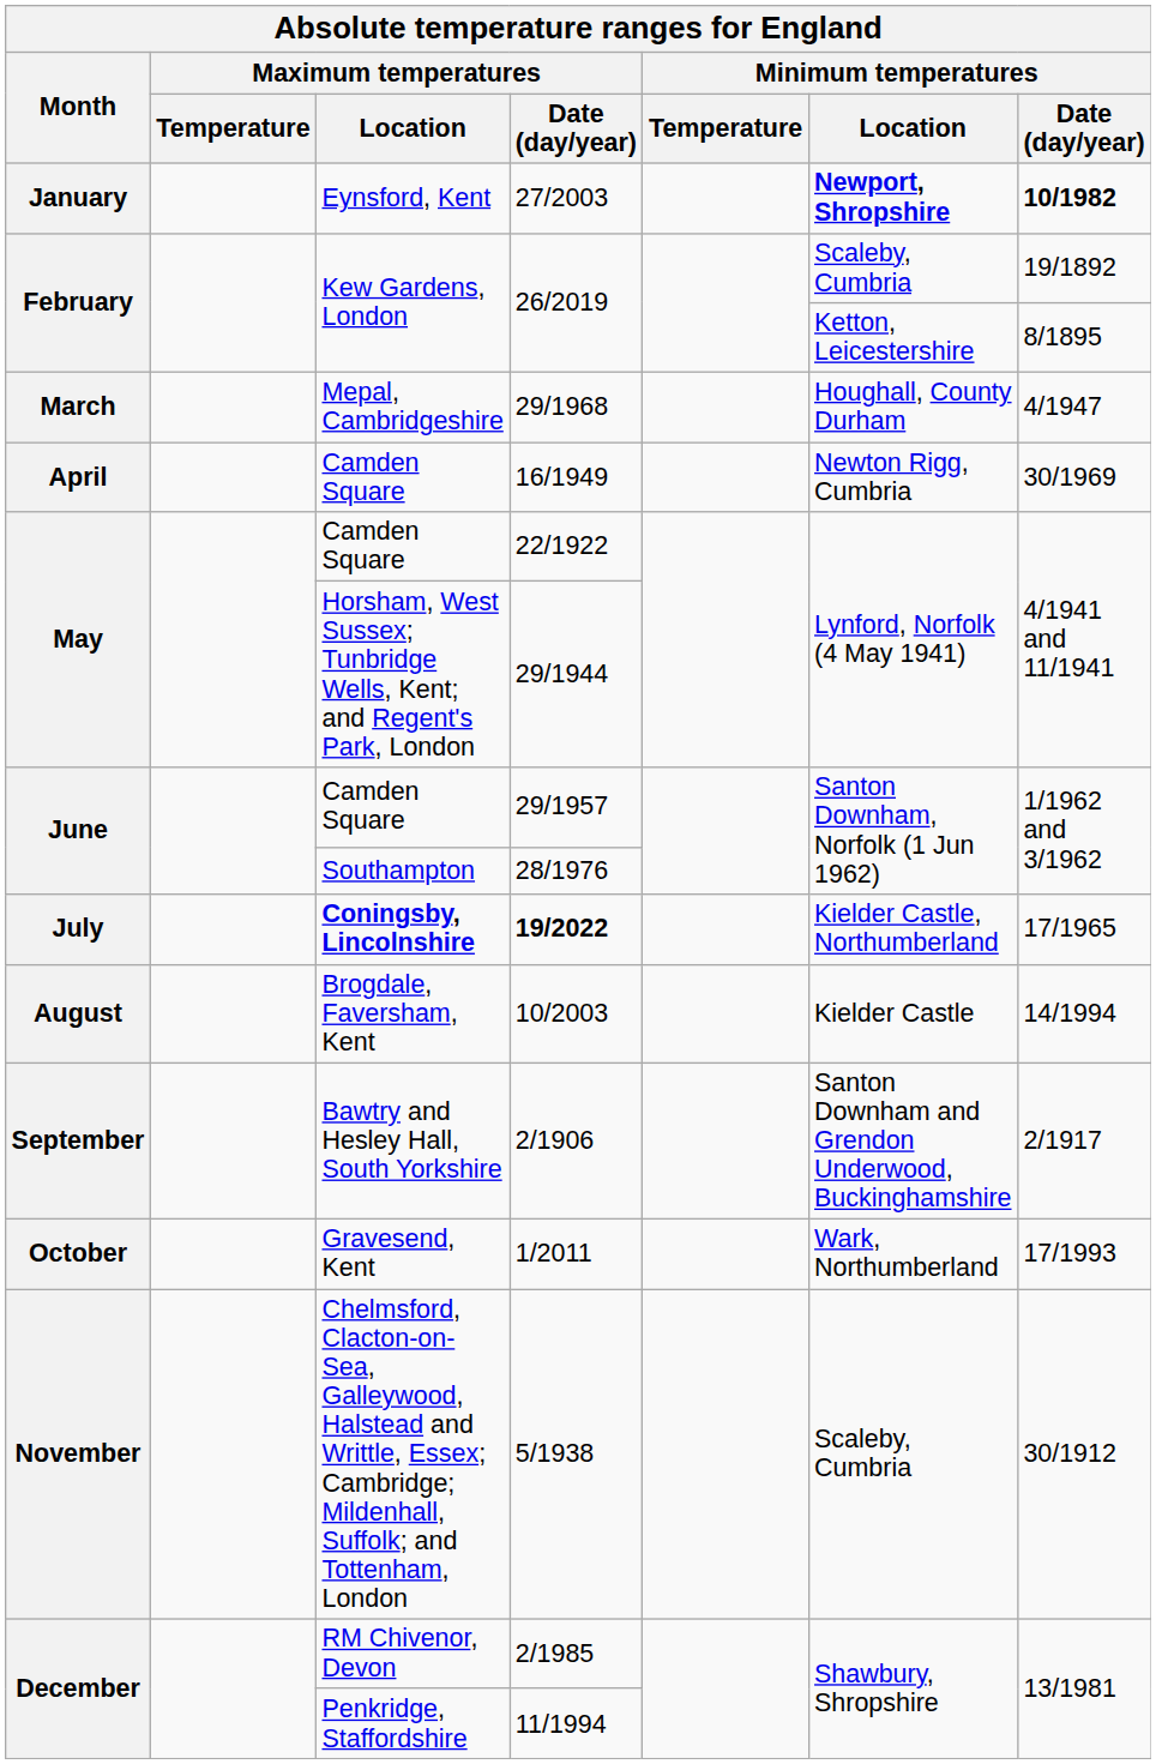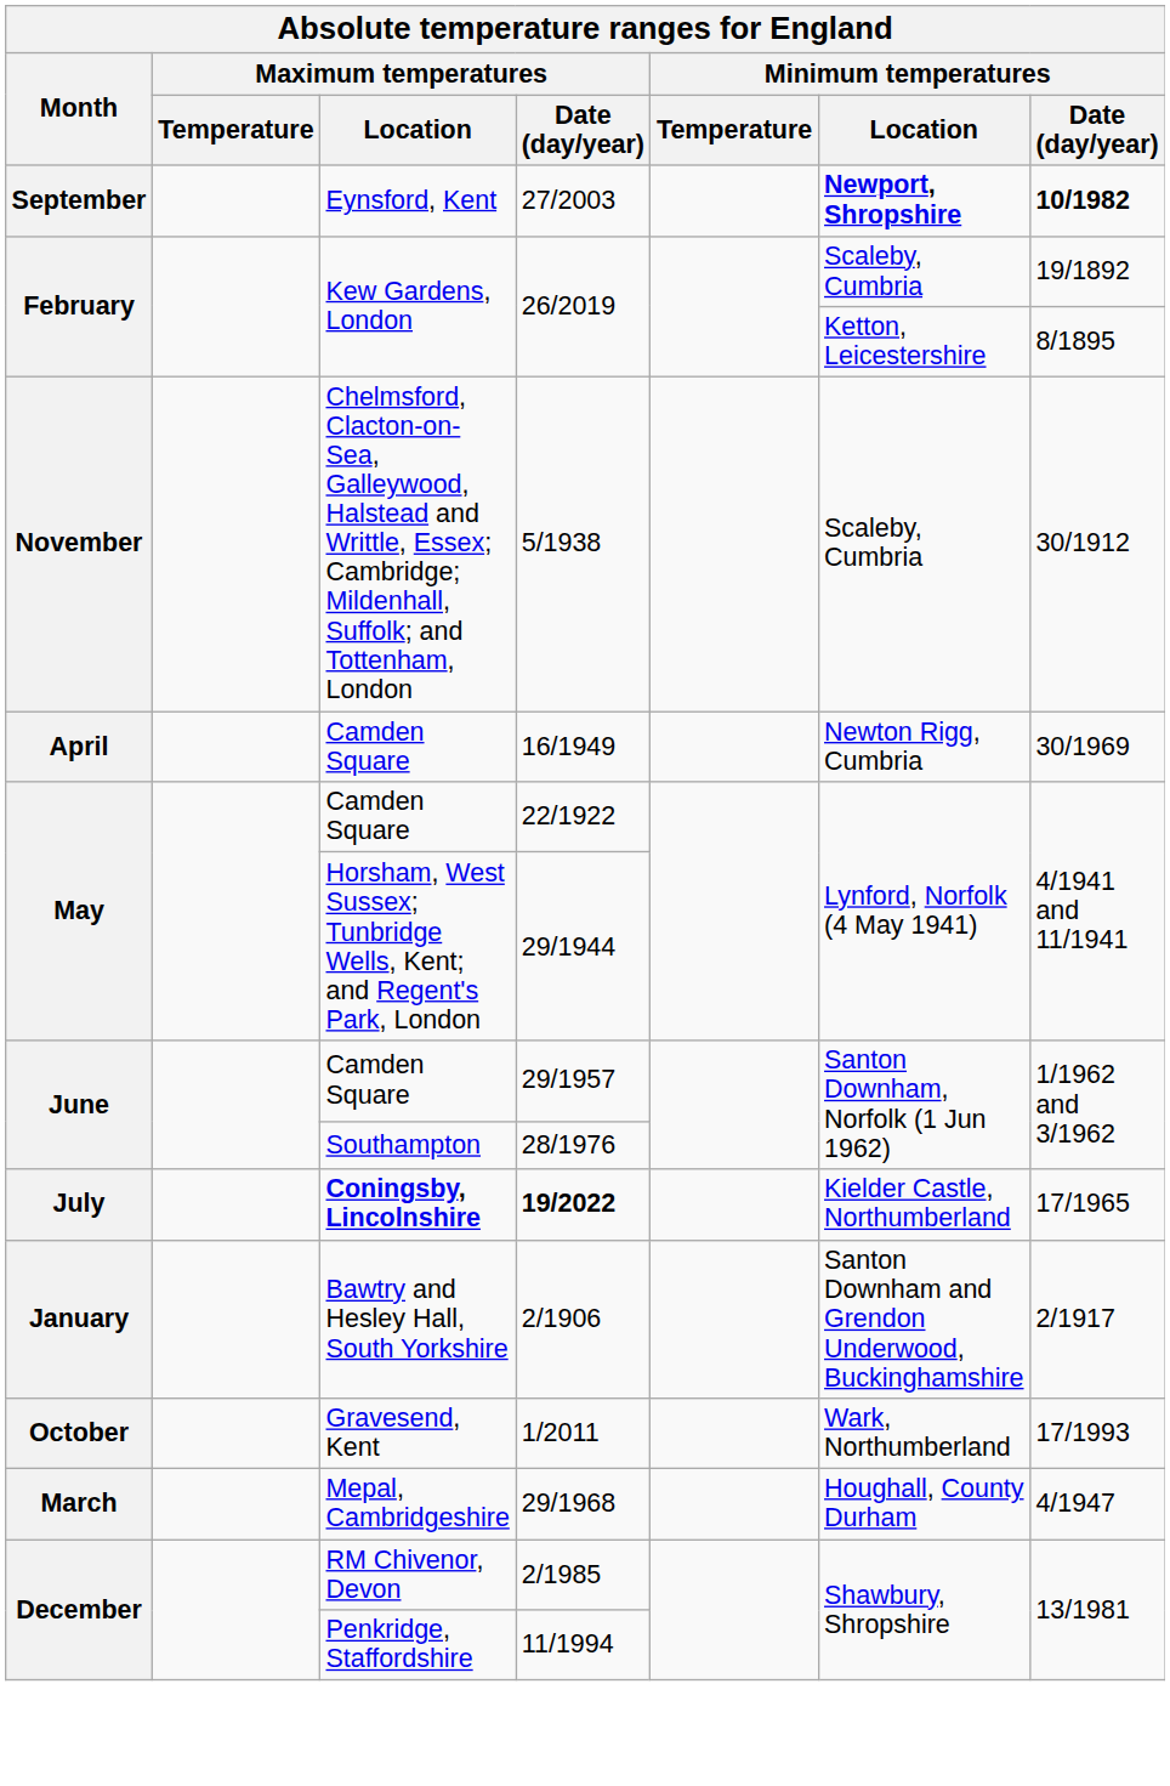 <table class="wikitable mw-collapsible">
 <tr>
 <th colspan="7"><big>Absolute temperature ranges for England</big></th>
 </tr>
 <tr>
 <th rowspan="2">Month</th>
 <th colspan="3">Maximum temperatures</th>
 <th colspan="3">Minimum temperatures</th>
 </tr>
 <tr>
 <th>Temperature</th>
 <th>Location</th>
 <th>Date (day/year)</th>
 <th>Temperature</th>
 <th>Location</th>
 <th>Date (day/year)</th>
 </tr>
 <tr>
-<th>January</th>
+<th>September</th>
 <td style="text-align:right;"></td>
 <td><a href='#'>Eynsford</a>, <a href='#'>Kent</a></td>
 <td>27/2003</td>
 <td style="text-align:right;"><strong></strong></td>
 <td><strong><a href='#'>Newport</a>, <a href='#'>Shropshire</a></strong></td>
 <td><strong>10/1982</strong></td>
 </tr>
 <tr>
 <th rowspan="2">February</th>
 <td rowspan="2" style="text-align:right;"></td>
 <td rowspan="2"><a href='#'>Kew Gardens</a>, <a href='#'>London</a></td>
 <td rowspan="2">26/2019</td>
 <td rowspan="2" style="text-align:right;"></td>
 <td><a href='#'>Scaleby</a>, <a href='#'>Cumbria</a></td>
 <td>19/1892</td>
 </tr>
 <tr>
 <td><a href='#'>Ketton</a>, <a href='#'>Leicestershire</a></td>
 <td>8/1895</td>
 </tr>
 <tr>
-<th>March</th>
+<th>November</th>
 <td style="text-align:right;"></td>
-<td><a href='#'>Mepal</a>, <a href='#'>Cambridgeshire</a></td>
-<td>29/1968</td>
+<td><a href='#'>Chelmsford</a>, <a href='#'>Clacton-on-Sea</a>, <a href='#'>Galleywood</a>, <a href='#'>Halstead</a> and <a href='#'>Writtle</a>, <a href='#'>Essex</a>; Cambridge; <a href='#'>Mildenhall</a>, <a href='#'>Suffolk</a>; and <a href='#'>Tottenham</a>, London</td>
+<td>5/1938</td>
 <td style="text-align:right;"></td>
-<td><a href='#'>Houghall</a>, <a href='#'>County Durham</a></td>
-<td>4/1947</td>
+<td>Scaleby, Cumbria</td>
+<td>30/1912</td>
 </tr>
 <tr>
 <th>April</th>
 <td style="text-align:right;"></td>
 <td><a href='#'>Camden Square</a></td>
 <td>16/1949</td>
 <td style="text-align:right;"></td>
 <td><a href='#'>Newton Rigg</a>, Cumbria</td>
 <td>30/1969</td>
 </tr>
 <tr>
 <th rowspan="2">May</th>
 <td rowspan="2" style="text-align:right;"></td>
 <td>Camden Square</td>
 <td>22/1922</td>
 <td rowspan="2" style="text-align:right;"></td>
 <td rowspan="2"><a href='#'>Lynford</a>, <a href='#'>Norfolk</a> (4 May 1941)</td>
 <td rowspan="2">4/1941 and 11/1941</td>
 </tr>
 <tr>
 <td><a href='#'>Horsham</a>, <a href='#'>West Sussex</a>; <a href='#'>Tunbridge Wells</a>, Kent; and <a href='#'>Regent's Park</a>, London</td>
 <td>29/1944</td>
 </tr>
 <tr>
 <th rowspan="2">June</th>
 <td rowspan="2" style="text-align:right;"></td>
 <td>Camden Square</td>
 <td>29/1957</td>
 <td rowspan="2" style="text-align:right;"></td>
 <td rowspan="2"><a href='#'>Santon Downham</a>, Norfolk (1 Jun 1962)</td>
 <td rowspan="2">1/1962 and 3/1962</td>
 </tr>
 <tr>
 <td><a href='#'>Southampton</a></td>
 <td>28/1976</td>
 </tr>
 <tr>
 <th>July</th>
 <td style="text-align:right;"><strong></strong></td>
 <td><strong><a href='#'>Coningsby</a>, <a href='#'>Lincolnshire</a></strong></td>
 <td><strong>19/2022</strong></td>
 <td style="text-align:right;"></td>
 <td><a href='#'>Kielder Castle</a>, <a href='#'>Northumberland</a></td>
 <td>17/1965</td>
 </tr>
 <tr>
-<th>August</th>
-<td style="text-align:right;"></td>
-<td><a href='#'>Brogdale</a>, <a href='#'>Faversham</a>, Kent</td>
-<td>10/2003</td>
-<td style="text-align:right;"></td>
-<td>Kielder Castle</td>
-<td>14/1994</td>
-</tr>
-<tr>
-<th>September</th>
+<th>January</th>
 <td style="text-align:right;"></td>
 <td><a href='#'>Bawtry</a> and Hesley Hall, <a href='#'>South Yorkshire</a></td>
 <td>2/1906</td>
 <td style="text-align:right;"></td>
 <td>Santon Downham and <a href='#'>Grendon Underwood</a>, <a href='#'>Buckinghamshire</a></td>
 <td>2/1917</td>
 </tr>
 <tr>
 <th>October</th>
 <td style="text-align:right;"></td>
 <td><a href='#'>Gravesend</a>, Kent</td>
 <td>1/2011</td>
 <td style="text-align:right;"></td>
 <td><a href='#'>Wark</a>, Northumberland</td>
 <td>17/1993</td>
 </tr>
 <tr>
-<th>November</th>
+<th>March</th>
 <td style="text-align:right;"></td>
-<td><a href='#'>Chelmsford</a>, <a href='#'>Clacton-on-Sea</a>, <a href='#'>Galleywood</a>, <a href='#'>Halstead</a> and <a href='#'>Writtle</a>, <a href='#'>Essex</a>; Cambridge; <a href='#'>Mildenhall</a>, <a href='#'>Suffolk</a>; and <a href='#'>Tottenham</a>, London</td>
-<td>5/1938</td>
+<td><a href='#'>Mepal</a>, <a href='#'>Cambridgeshire</a></td>
+<td>29/1968</td>
 <td style="text-align:right;"></td>
-<td>Scaleby, Cumbria</td>
-<td>30/1912</td>
+<td><a href='#'>Houghall</a>, <a href='#'>County Durham</a></td>
+<td>4/1947</td>
 </tr>
 <tr>
 <th rowspan="2">December</th>
 <td rowspan="2" style="text-align:right;"></td>
 <td><a href='#'>RM Chivenor</a>, <a href='#'>Devon</a></td>
 <td>2/1985</td>
 <td rowspan="2" style="text-align:right;"></td>
 <td rowspan="2"><a href='#'>Shawbury</a>, Shropshire</td>
 <td rowspan="2">13/1981</td>
 </tr>
 <tr>
 <td><a href='#'>Penkridge</a>, <a href='#'>Staffordshire</a></td>
 <td>11/1994</td>
 </tr>
 </table>
